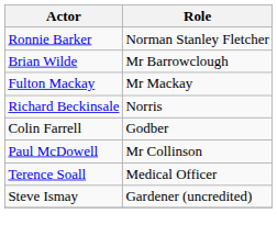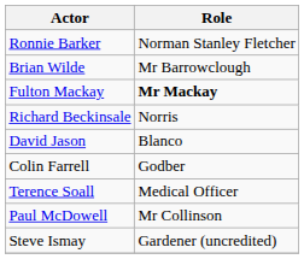 <table class="wikitable">
 <tr>
 <th>Actor</th>
 <th>Role</th>
 </tr>
 <tr>
 <td><a href='#'>Ronnie Barker</a></td>
 <td>Norman Stanley Fletcher</td>
 </tr>
 <tr>
 <td><a href='#'>Brian Wilde</a></td>
 <td>Mr Barrowclough</td>
 </tr>
 <tr>
 <td><a href='#'>Fulton Mackay</a></td>
-<td>Mr Mackay</td>
+<td><strong>Mr Mackay</strong></td>
 </tr>
 <tr>
 <td><a href='#'>Richard Beckinsale</a></td>
 <td>Norris</td>
 </tr>
 <tr>
+<td><a href='#'>David Jason</a></td>
+<td>Blanco</td>
+</tr>
+<tr>
 <td>Colin Farrell</td>
 <td>Godber</td>
 </tr>
 <tr>
+<td><a href='#'>Terence Soall</a></td>
+<td>Medical Officer</td>
+</tr>
+<tr>
 <td><a href='#'>Paul McDowell</a></td>
 <td>Mr Collinson</td>
-</tr>
-<tr>
-<td><a href='#'>Terence Soall</a></td>
-<td>Medical Officer</td>
 </tr>
 <tr>
 <td>Steve Ismay</td>
 <td>Gardener (uncredited)</td>
 </tr>
 <tr>
 </tr>
 </table>
